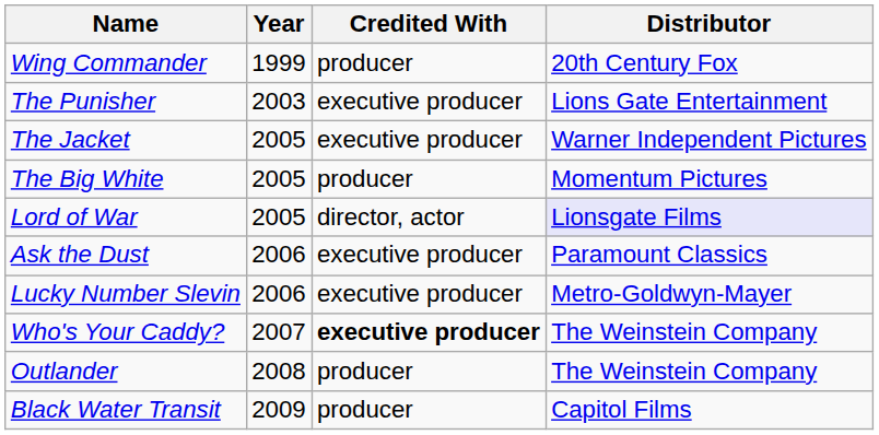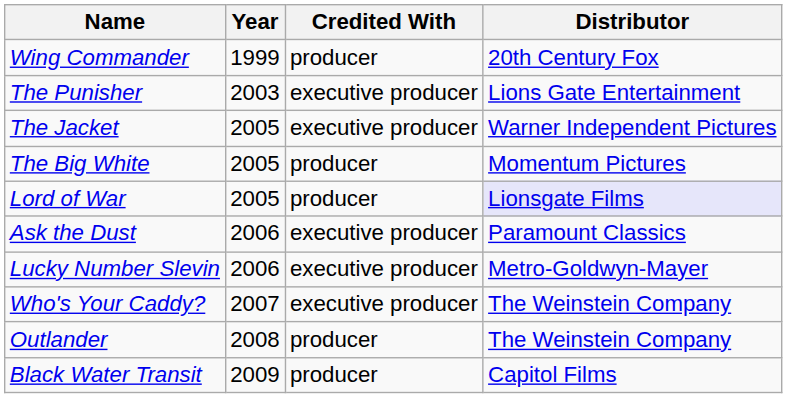 <table class="wikitable sortable" border="1">
 <tr>
 <th scope="col">Name</th>
 <th scope="col">Year</th>
 <th scope="col">Credited With</th>
 <th scope="col">Distributor</th>
 </tr>
 <tr>
 <td><em><a href='#'>Wing Commander</a></em></td>
 <td>1999</td>
 <td>producer</td>
 <td><a href='#'>20th Century Fox</a></td>
 </tr>
 <tr>
 <td><em><a href='#'>The Punisher</a></em></td>
 <td>2003</td>
 <td>executive producer</td>
 <td><a href='#'>Lions Gate Entertainment</a></td>
 </tr>
 <tr>
 <td><em><a href='#'>The Jacket</a></em></td>
 <td>2005</td>
 <td>executive producer</td>
 <td><a href='#'>Warner Independent Pictures</a></td>
 </tr>
 <tr>
 <td><em><a href='#'>The Big White</a></em></td>
 <td>2005</td>
 <td>producer</td>
 <td><a href='#'>Momentum Pictures</a></td>
 </tr>
 <tr>
 <td><em><a href='#'>Lord of War</a></em></td>
 <td>2005</td>
-<td>director, actor</td>
+<td>producer</td>
 <td style="background: lavender;"><a href='#'>Lionsgate Films</a></td>
 </tr>
 <tr>
 <td><em><a href='#'>Ask the Dust</a></em></td>
 <td>2006</td>
 <td>executive producer</td>
 <td><a href='#'>Paramount Classics</a></td>
 </tr>
 <tr>
 <td><em><a href='#'>Lucky Number Slevin</a></em></td>
 <td>2006</td>
 <td>executive producer</td>
 <td><a href='#'>Metro-Goldwyn-Mayer</a></td>
 </tr>
 <tr>
 <td><em><a href='#'>Who's Your Caddy?</a></em></td>
 <td>2007</td>
-<td><strong>executive producer</strong></td>
+<td>executive producer</td>
 <td><a href='#'>The Weinstein Company</a></td>
 </tr>
 <tr>
 <td><em><a href='#'>Outlander</a></em></td>
 <td>2008</td>
 <td>producer</td>
 <td><a href='#'>The Weinstein Company</a></td>
 </tr>
 <tr>
 <td><em><a href='#'>Black Water Transit</a></em></td>
 <td>2009</td>
 <td>producer</td>
 <td><a href='#'>Capitol Films</a></td>
 </tr>
 </table>
